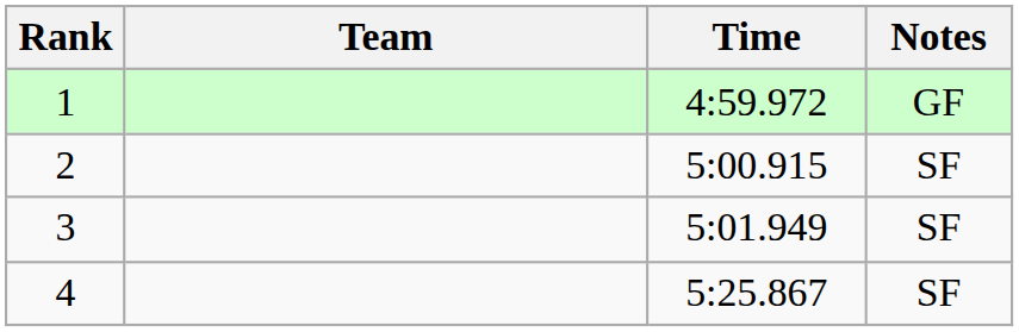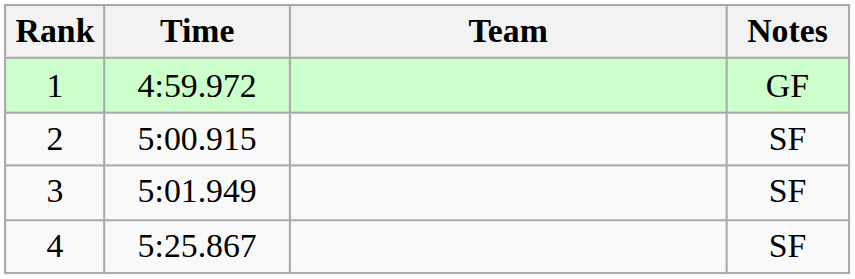 <table class=wikitable style="text-align:center">
 <tr>
 <th width=40>Rank</th>
+<th width=80>Time</th>
 <th width=200>Team</th>
-<th width=80>Time</th>
 <th width=50>Notes</th>
 </tr>
 <tr bgcolor="#ccffcc">
 <td>1</td>
+<td>4:59.972</td>
 <td align=left></td>
-<td>4:59.972</td>
 <td>GF</td>
 </tr>
 <tr>
 <td>2</td>
+<td>5:00.915</td>
 <td align=left></td>
-<td>5:00.915</td>
 <td>SF</td>
 </tr>
 <tr>
 <td>3</td>
+<td>5:01.949</td>
 <td align=left></td>
-<td>5:01.949</td>
 <td>SF</td>
 </tr>
 <tr>
 <td>4</td>
+<td>5:25.867</td>
 <td align=left></td>
-<td>5:25.867</td>
 <td>SF</td>
 </tr>
 </table>
